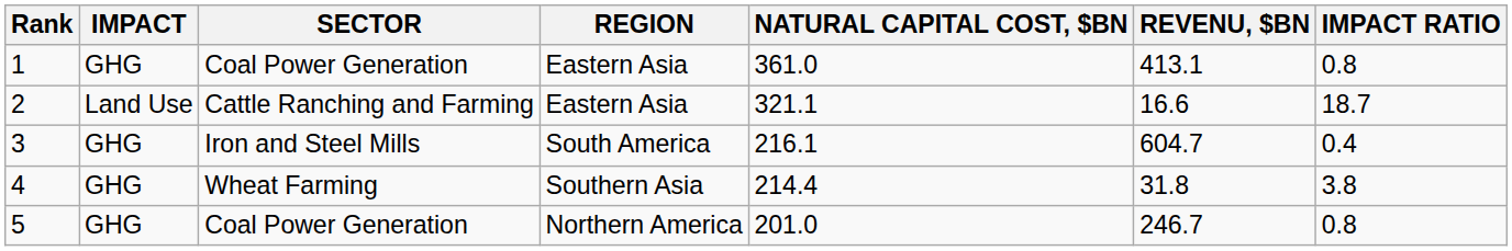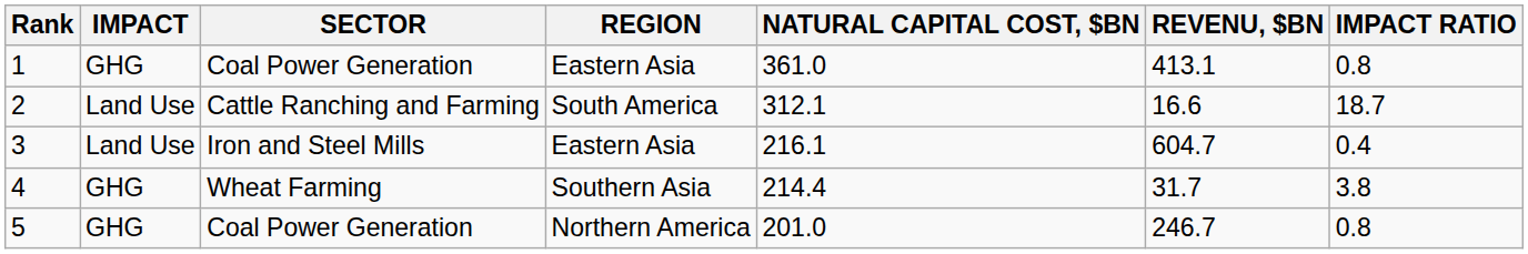 <table class="wikitable">
 <tr>
 <th>Rank</th>
 <th>IMPACT</th>
 <th>SECTOR</th>
 <th>REGION</th>
 <th>NATURAL CAPITAL COST, $BN</th>
 <th>REVENU, $BN</th>
 <th>IMPACT RATIO</th>
 </tr>
 <tr>
 <td>1</td>
 <td>GHG</td>
 <td>Coal Power Generation</td>
 <td>Eastern Asia</td>
 <td>361.0</td>
 <td>413.1</td>
 <td>0.8</td>
 </tr>
 <tr>
 <td>2</td>
 <td>Land Use</td>
 <td>Cattle Ranching and Farming</td>
-<td>Eastern Asia</td>
-<td>321.1</td>
+<td>South America</td>
+<td>312.1</td>
 <td>16.6</td>
 <td>18.7</td>
 </tr>
 <tr>
 <td>3</td>
-<td>GHG</td>
+<td>Land Use</td>
 <td>Iron and Steel Mills</td>
-<td>South America</td>
+<td>Eastern Asia</td>
 <td>216.1</td>
 <td>604.7</td>
 <td>0.4</td>
 </tr>
 <tr>
 <td>4</td>
 <td>GHG</td>
 <td>Wheat Farming</td>
 <td>Southern Asia</td>
 <td>214.4</td>
-<td>31.8</td>
+<td>31.7</td>
 <td>3.8</td>
 </tr>
 <tr>
 <td>5</td>
 <td>GHG</td>
 <td>Coal Power Generation</td>
 <td>Northern America</td>
 <td>201.0</td>
 <td>246.7</td>
 <td>0.8</td>
 </tr>
 </table>
